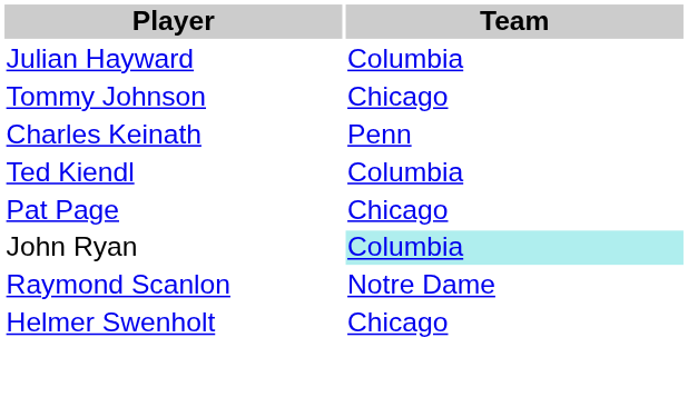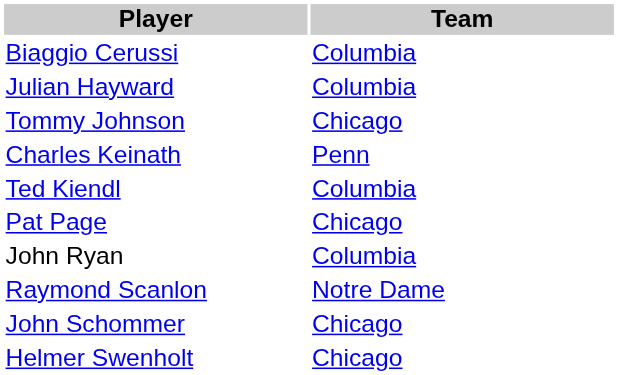 <table style="width:400px" "border:'1' 'solid' 'gray'">
 <tr>
 <th bgcolor="#CCCCCC" style="width:50%">Player</th>
 <th bgcolor="#CCCCCC" style="width:50%">Team</th>
+</tr>
+<tr>
+<td><a href='#'>Biaggio Cerussi</a></td>
+<td><a href='#'>Columbia</a></td>
 </tr>
 <tr>
 <td><a href='#'>Julian Hayward</a></td>
 <td><a href='#'>Columbia</a></td>
 </tr>
 <tr>
 <td><a href='#'>Tommy Johnson</a></td>
 <td><a href='#'>Chicago</a></td>
 </tr>
 <tr>
 <td><a href='#'>Charles Keinath</a></td>
 <td><a href='#'>Penn</a></td>
 </tr>
 <tr>
 <td><a href='#'>Ted Kiendl</a></td>
 <td><a href='#'>Columbia</a></td>
 </tr>
 <tr>
 <td><a href='#'>Pat Page</a></td>
 <td><a href='#'>Chicago</a></td>
 </tr>
 <tr>
 <td>John Ryan</td>
-<td style="background: paleturquoise;"><a href='#'>Columbia</a></td>
+<td><a href='#'>Columbia</a></td>
 </tr>
 <tr>
 <td><a href='#'>Raymond Scanlon</a></td>
 <td><a href='#'>Notre Dame</a></td>
 </tr>
 <tr>
+<td><a href='#'>John Schommer</a></td>
+<td><a href='#'>Chicago</a></td>
+</tr>
+<tr>
 <td><a href='#'>Helmer Swenholt</a></td>
 <td><a href='#'>Chicago</a></td>
 </tr>
 </table>
